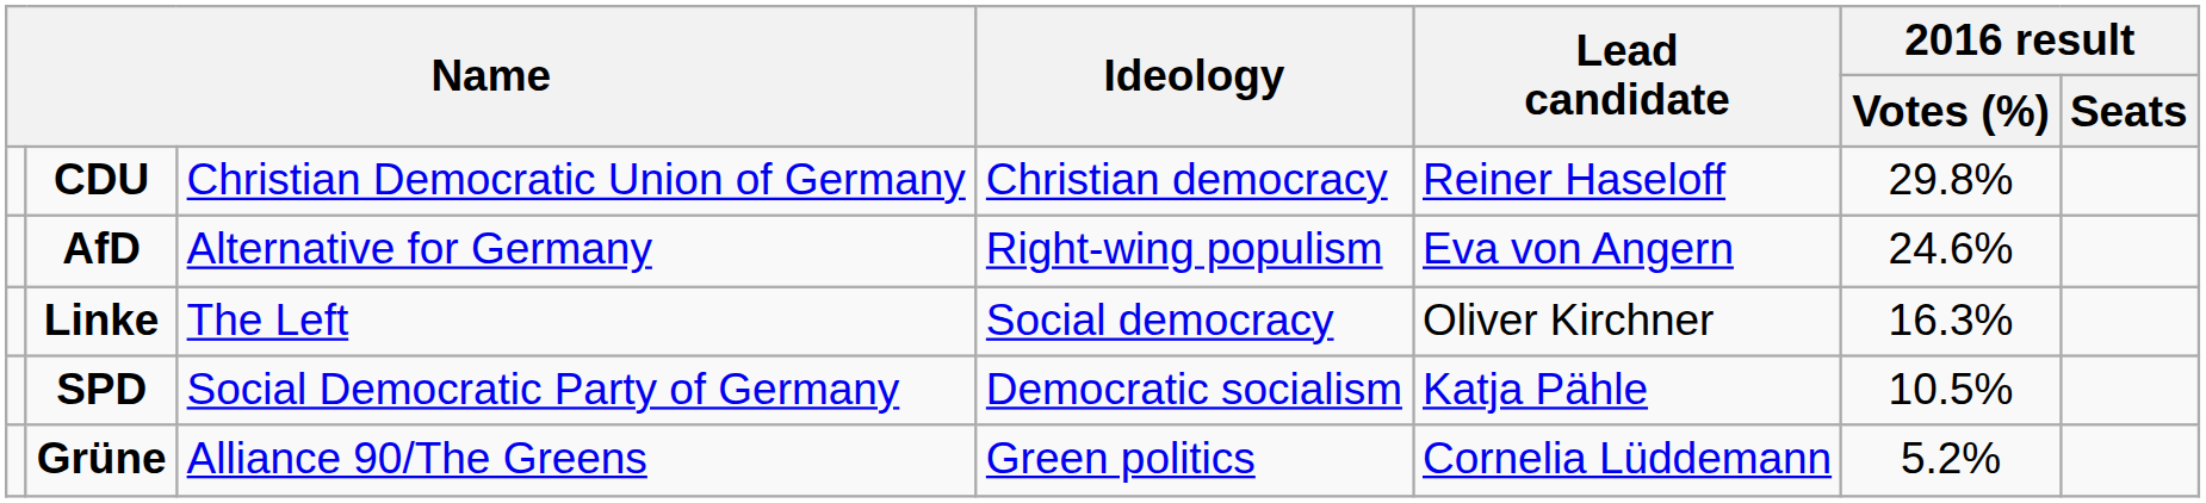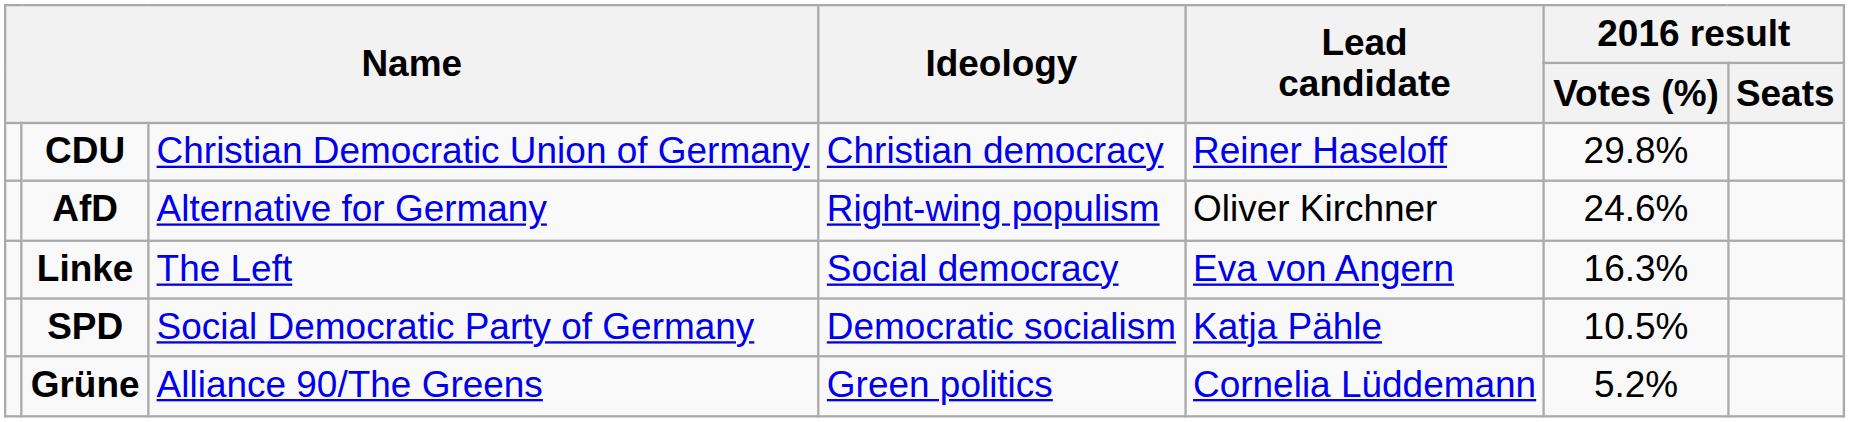 <table class="wikitable">
 <tr>
 <th rowspan=2 colspan=3>Name</th>
 <th rowspan=2>Ideology</th>
 <th rowspan=2>Lead<br>candidate</th>
 <th colspan=2>2016 result</th>
 </tr>
 <tr>
 <th>Votes (%)</th>
 <th>Seats</th>
 </tr>
 <tr>
 <td bgcolor=></td>
 <td align=center><strong>CDU</strong></td>
 <td><a href='#'>Christian Democratic Union of Germany</a><br></td>
 <td><a href='#'>Christian democracy</a></td>
 <td><a href='#'>Reiner Haseloff</a></td>
 <td align=center>29.8%</td>
 <td></td>
 </tr>
 <tr>
 <td bgcolor=></td>
 <td align=center><strong>AfD</strong></td>
 <td><a href='#'>Alternative for Germany</a><br></td>
 <td><a href='#'>Right-wing populism</a></td>
-<td><a href='#'>Eva von Angern</a></td>
+<td>Oliver Kirchner</td>
 <td align=center>24.6%</td>
 <td></td>
 </tr>
 <tr>
 <td bgcolor=></td>
 <td align=center><strong>Linke</strong></td>
 <td><a href='#'>The Left</a><br></td>
 <td><a href='#'>Social democracy</a></td>
-<td>Oliver Kirchner</td>
+<td><a href='#'>Eva von Angern</a></td>
 <td align=center>16.3%</td>
 <td></td>
 </tr>
 <tr>
 <td bgcolor=></td>
 <td align=center><strong>SPD</strong></td>
 <td><a href='#'>Social Democratic Party of Germany</a><br></td>
 <td><a href='#'>Democratic socialism</a></td>
 <td><a href='#'>Katja Pähle</a></td>
 <td align=center>10.5%</td>
 <td></td>
 </tr>
 <tr>
 <td bgcolor=></td>
 <td align=center><strong>Grüne</strong></td>
 <td><a href='#'>Alliance 90/The Greens</a><br></td>
 <td><a href='#'>Green politics</a></td>
 <td><a href='#'>Cornelia Lüddemann</a></td>
 <td align=center>5.2%</td>
 <td></td>
 </tr>
 </table>
